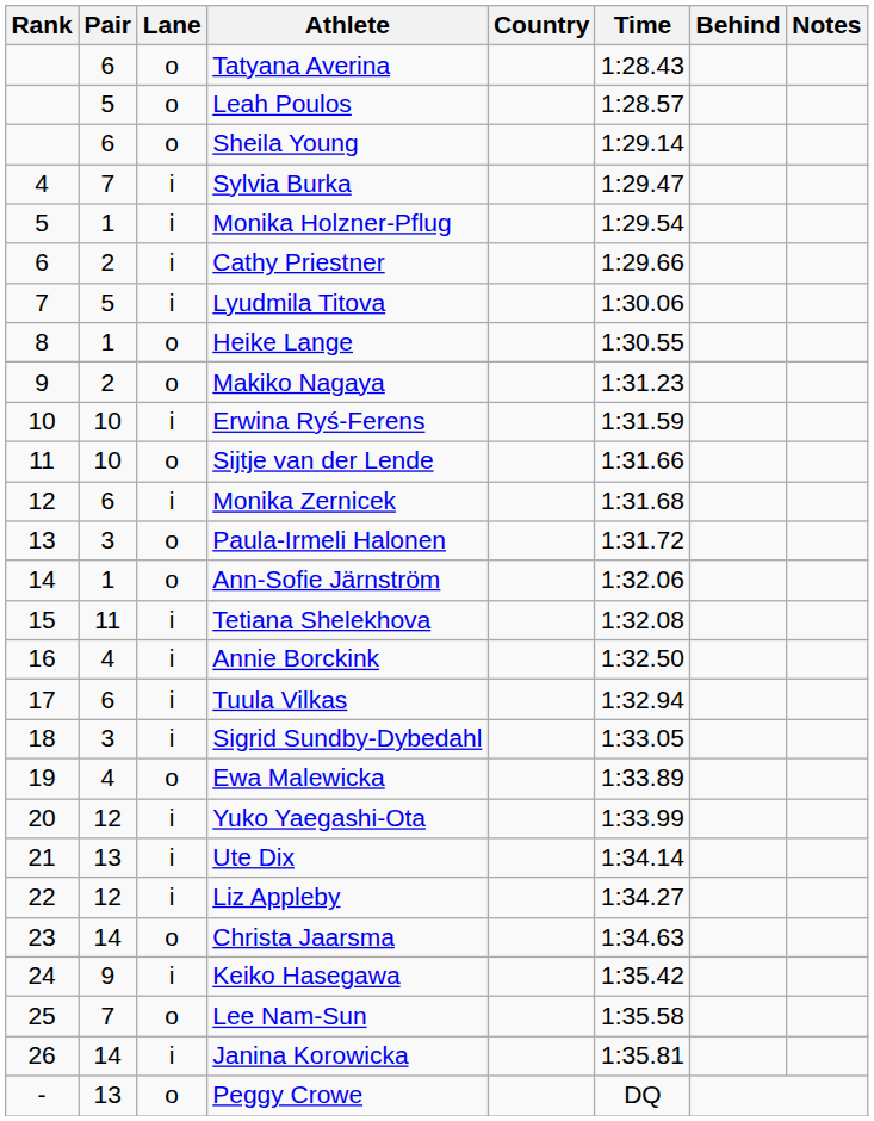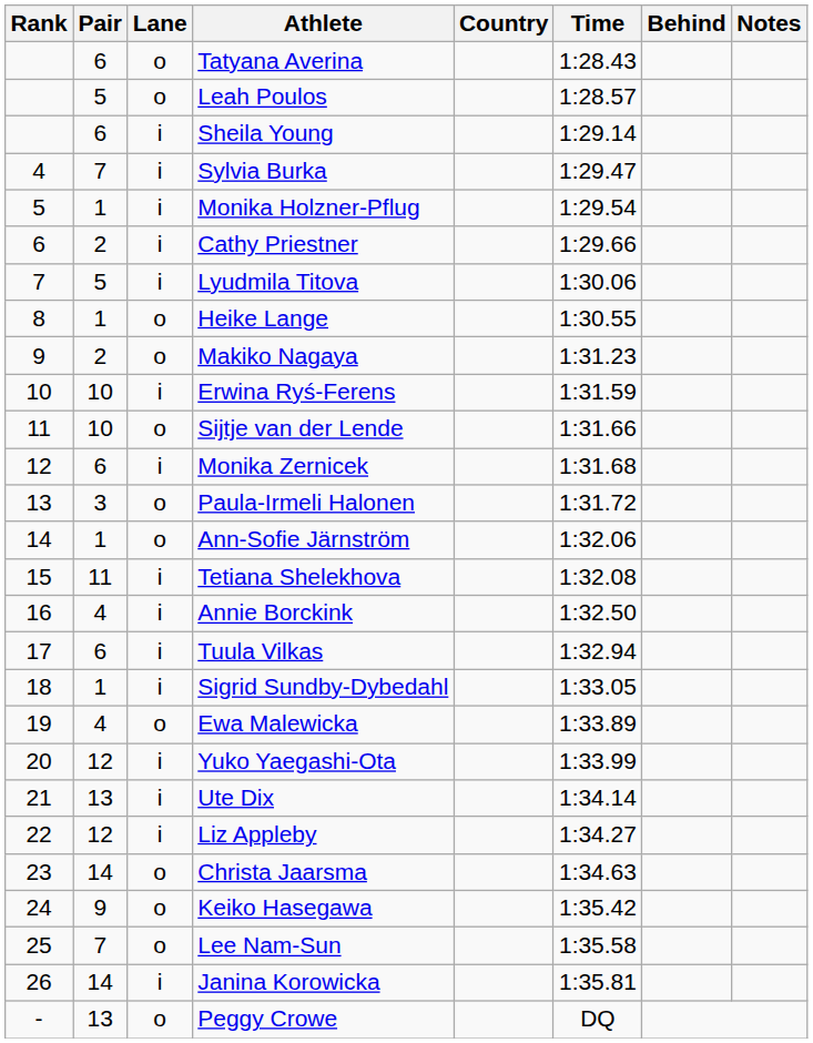 <table class="wikitable sortable" style="text-align:center">
 <tr>
 <th>Rank</th>
 <th>Pair</th>
 <th>Lane</th>
 <th>Athlete</th>
 <th>Country</th>
 <th>Time</th>
 <th>Behind</th>
 <th>Notes</th>
 </tr>
 <tr>
 <td></td>
 <td>6</td>
 <td>o</td>
 <td align=left><a href='#'>Tatyana Averina</a></td>
 <td align=left></td>
 <td>1:28.43</td>
 <td></td>
 <td></td>
 </tr>
 <tr>
 <td></td>
 <td>5</td>
 <td>o</td>
 <td align=left><a href='#'>Leah Poulos</a></td>
 <td align=left></td>
 <td>1:28.57</td>
 <td></td>
 <td></td>
 </tr>
 <tr>
 <td></td>
 <td>6</td>
-<td>o</td>
+<td>i</td>
 <td align=left><a href='#'>Sheila Young</a></td>
 <td align=left></td>
 <td>1:29.14</td>
 <td></td>
 <td></td>
 </tr>
 <tr>
 <td>4</td>
 <td>7</td>
 <td>i</td>
 <td align=left><a href='#'>Sylvia Burka</a></td>
 <td align=left></td>
 <td>1:29.47</td>
 <td></td>
 <td></td>
 </tr>
 <tr>
 <td>5</td>
 <td>1</td>
 <td>i</td>
 <td align=left><a href='#'>Monika Holzner-Pflug</a></td>
 <td align=left></td>
 <td>1:29.54</td>
 <td></td>
 <td></td>
 </tr>
 <tr>
 <td>6</td>
 <td>2</td>
 <td>i</td>
 <td align=left><a href='#'>Cathy Priestner</a></td>
 <td align=left></td>
 <td>1:29.66</td>
 <td></td>
 <td></td>
 </tr>
 <tr>
 <td>7</td>
 <td>5</td>
 <td>i</td>
 <td align=left><a href='#'>Lyudmila Titova</a></td>
 <td align=left></td>
 <td>1:30.06</td>
 <td></td>
 <td></td>
 </tr>
 <tr>
 <td>8</td>
 <td>1</td>
 <td>o</td>
 <td align=left><a href='#'>Heike Lange</a></td>
 <td align=left></td>
 <td>1:30.55</td>
 <td></td>
 <td></td>
 </tr>
 <tr>
 <td>9</td>
 <td>2</td>
 <td>o</td>
 <td align=left><a href='#'>Makiko Nagaya</a></td>
 <td align=left></td>
 <td>1:31.23</td>
 <td></td>
 <td></td>
 </tr>
 <tr>
 <td>10</td>
 <td>10</td>
 <td>i</td>
 <td align=left><a href='#'>Erwina Ryś-Ferens</a></td>
 <td align=left></td>
 <td>1:31.59</td>
 <td></td>
 <td></td>
 </tr>
 <tr>
 <td>11</td>
 <td>10</td>
 <td>o</td>
 <td align=left><a href='#'>Sijtje van der Lende</a></td>
 <td align=left></td>
 <td>1:31.66</td>
 <td></td>
 <td></td>
 </tr>
 <tr>
 <td>12</td>
 <td>6</td>
 <td>i</td>
 <td align=left><a href='#'>Monika Zernicek</a></td>
 <td align=left></td>
 <td>1:31.68</td>
 <td></td>
 <td></td>
 </tr>
 <tr>
 <td>13</td>
 <td>3</td>
 <td>o</td>
 <td align=left><a href='#'>Paula-Irmeli Halonen</a></td>
 <td align=left></td>
 <td>1:31.72</td>
 <td></td>
 <td></td>
 </tr>
 <tr>
 <td>14</td>
 <td>1</td>
 <td>o</td>
 <td align=left><a href='#'>Ann-Sofie Järnström</a></td>
 <td align=left></td>
 <td>1:32.06</td>
 <td></td>
 <td></td>
 </tr>
 <tr>
 <td>15</td>
 <td>11</td>
 <td>i</td>
 <td align=left><a href='#'>Tetiana Shelekhova</a></td>
 <td align=left></td>
 <td>1:32.08</td>
 <td></td>
 <td></td>
 </tr>
 <tr>
 <td>16</td>
 <td>4</td>
 <td>i</td>
 <td align=left><a href='#'>Annie Borckink</a></td>
 <td align=left></td>
 <td>1:32.50</td>
 <td></td>
 <td></td>
 </tr>
 <tr>
 <td>17</td>
 <td>6</td>
 <td>i</td>
 <td align=left><a href='#'>Tuula Vilkas</a></td>
 <td align=left></td>
 <td>1:32.94</td>
 <td></td>
 <td></td>
 </tr>
 <tr>
 <td>18</td>
-<td>3</td>
+<td>1</td>
 <td>i</td>
 <td align=left><a href='#'>Sigrid Sundby-Dybedahl</a></td>
 <td align=left></td>
 <td>1:33.05</td>
 <td></td>
 <td></td>
 </tr>
 <tr>
 <td>19</td>
 <td>4</td>
 <td>o</td>
 <td align=left><a href='#'>Ewa Malewicka</a></td>
 <td align=left></td>
 <td>1:33.89</td>
 <td></td>
 <td></td>
 </tr>
 <tr>
 <td>20</td>
 <td>12</td>
 <td>i</td>
 <td align=left><a href='#'>Yuko Yaegashi-Ota</a></td>
 <td align=left></td>
 <td>1:33.99</td>
 <td></td>
 <td></td>
 </tr>
 <tr>
 <td>21</td>
 <td>13</td>
 <td>i</td>
 <td align=left><a href='#'>Ute Dix</a></td>
 <td align=left></td>
 <td>1:34.14</td>
 <td></td>
 <td></td>
 </tr>
 <tr>
 <td>22</td>
 <td>12</td>
 <td>i</td>
 <td align=left><a href='#'>Liz Appleby</a></td>
 <td align=left></td>
 <td>1:34.27</td>
 <td></td>
 <td></td>
 </tr>
 <tr>
 <td>23</td>
 <td>14</td>
 <td>o</td>
 <td align=left><a href='#'>Christa Jaarsma</a></td>
 <td align=left></td>
 <td>1:34.63</td>
 <td></td>
 <td></td>
 </tr>
 <tr>
 <td>24</td>
 <td>9</td>
-<td>i</td>
+<td>o</td>
 <td align=left><a href='#'>Keiko Hasegawa</a></td>
 <td align=left></td>
 <td>1:35.42</td>
 <td></td>
 <td></td>
 </tr>
 <tr>
 <td>25</td>
 <td>7</td>
 <td>o</td>
 <td align=left><a href='#'>Lee Nam-Sun</a></td>
 <td align=left></td>
 <td>1:35.58</td>
 <td></td>
 <td></td>
 </tr>
 <tr>
 <td>26</td>
 <td>14</td>
 <td>i</td>
 <td align=left><a href='#'>Janina Korowicka</a></td>
 <td align=left></td>
 <td>1:35.81</td>
 <td></td>
 <td></td>
 </tr>
 <tr>
 <td>-</td>
 <td>13</td>
 <td>o</td>
 <td align=left><a href='#'>Peggy Crowe</a></td>
 <td align=left></td>
 <td>DQ</td>
 </tr>
 </table>
